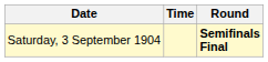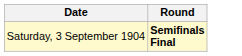 <table class="wikitable">
 <tr>
 <th>Date</th>
-<th>Time</th>
 <th>Round</th>
 </tr>
 <tr style=background:lemonchiffon>
 <td>Saturday, 3 September 1904</td>
-<td></td>
 <td><strong>Semifinals</strong><br><strong>Final</strong></td>
 </tr>
 </table>
